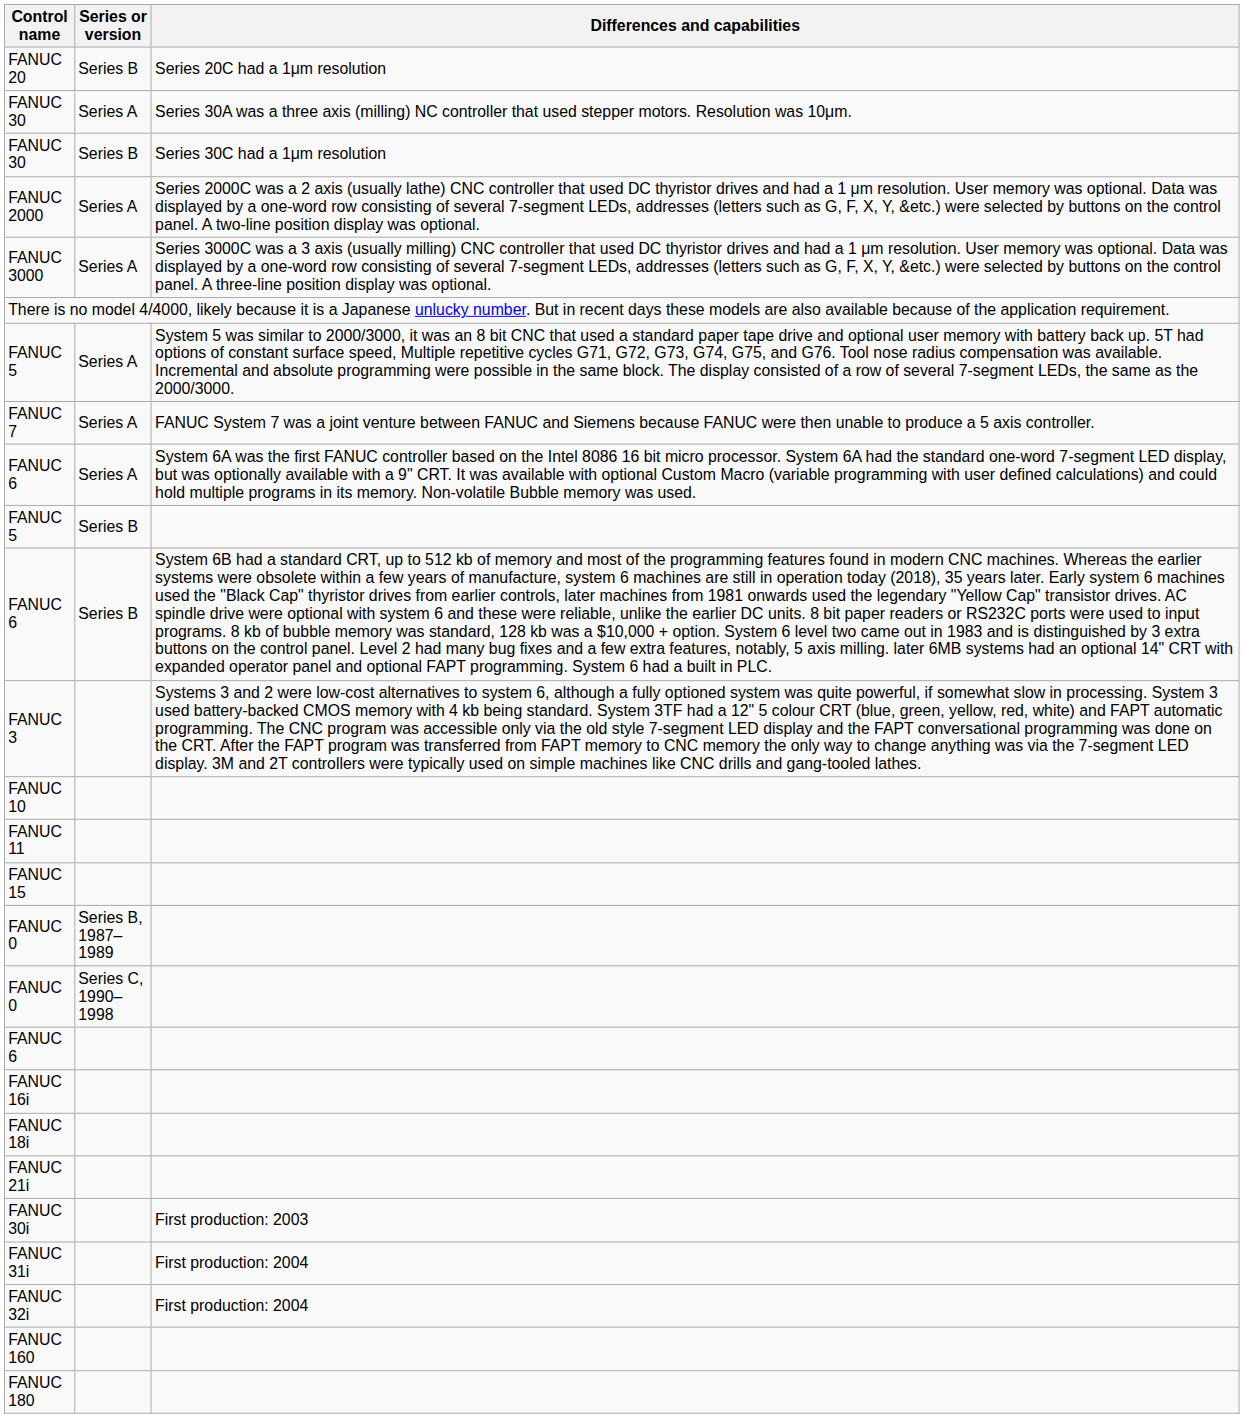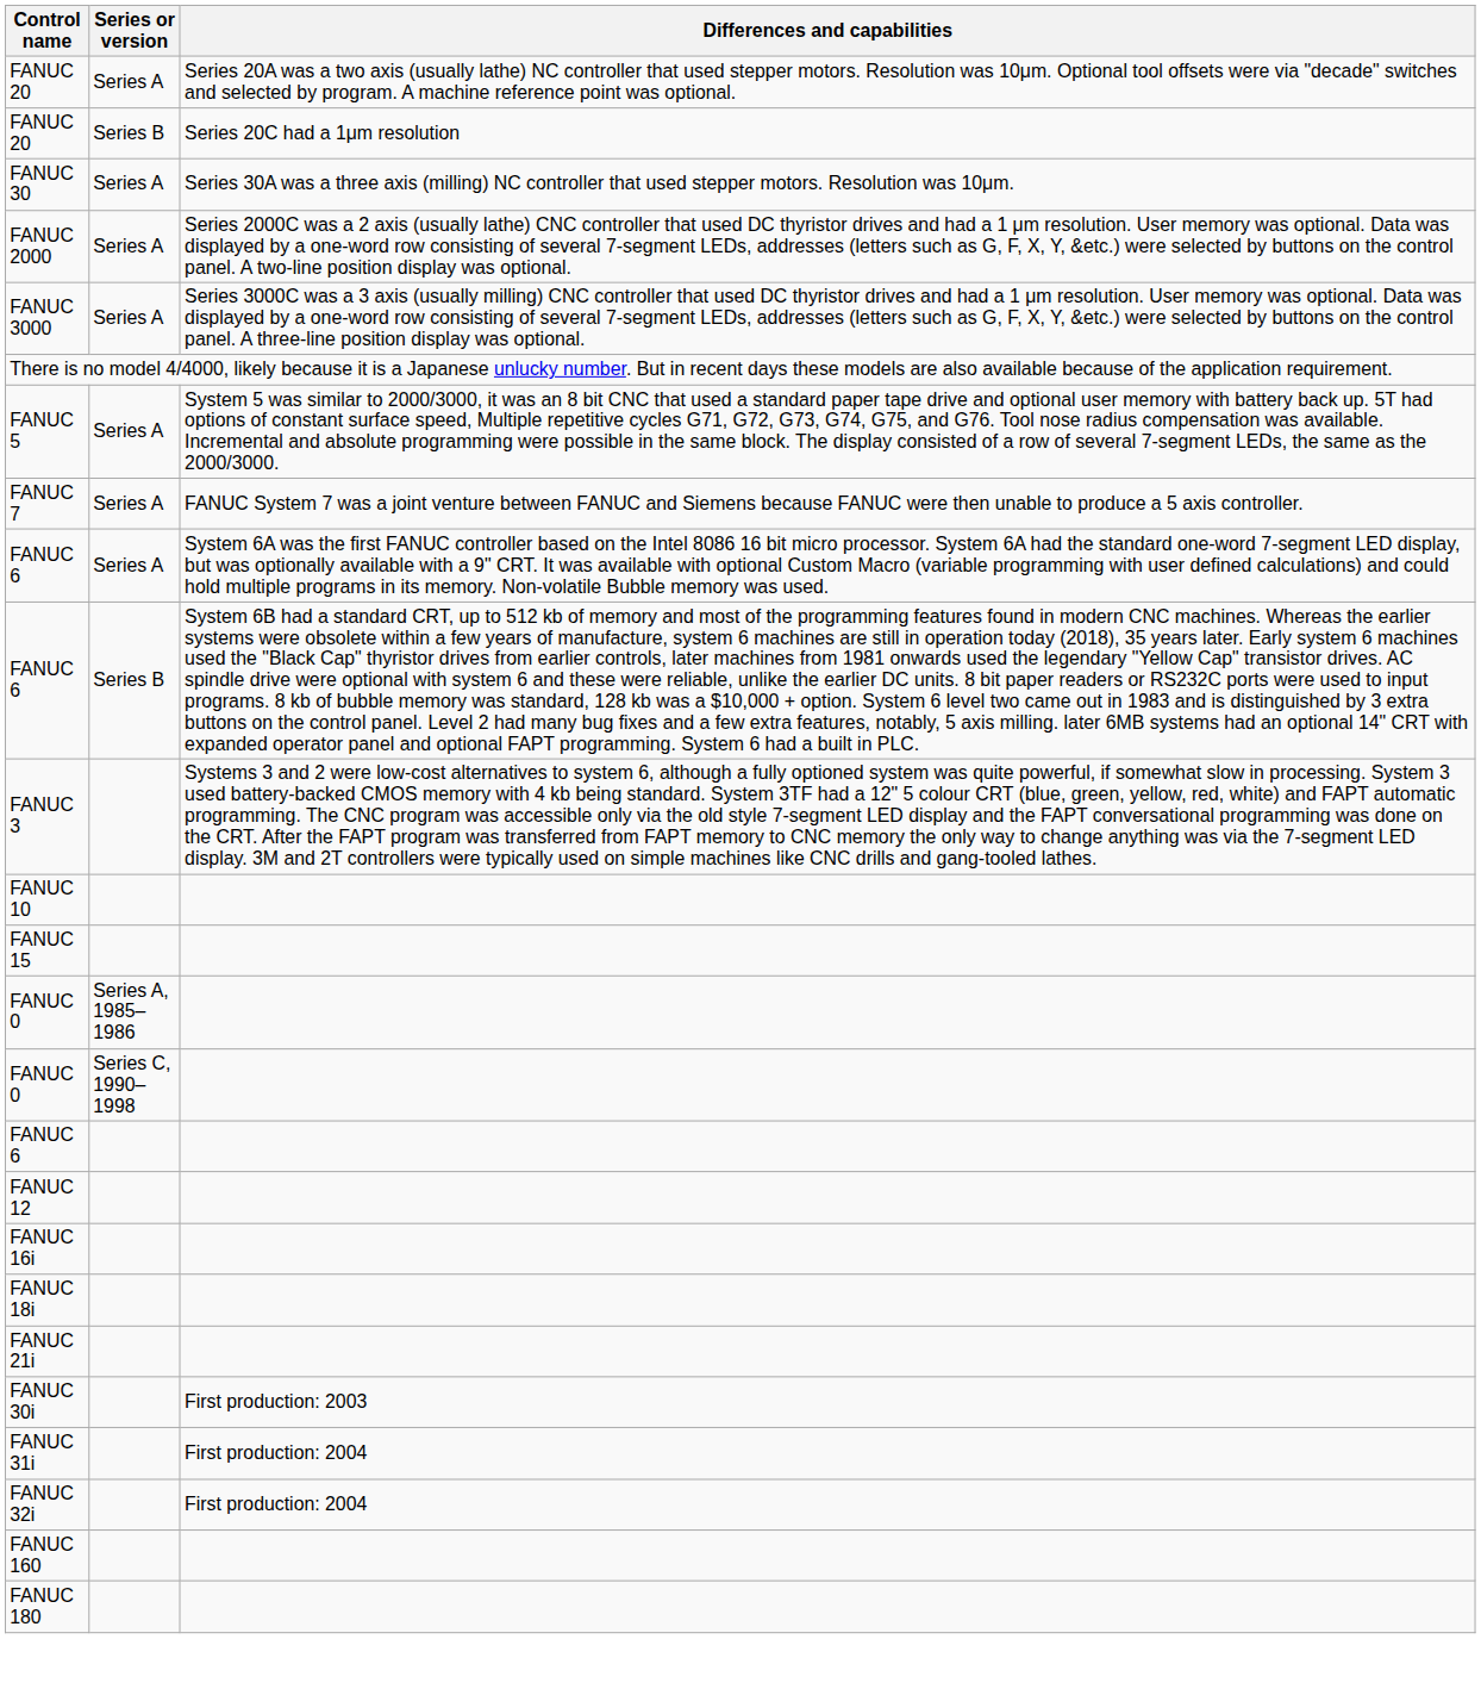 <table class="wikitable">
 <tr>
 <th>Control name</th>
 <th>Series or version</th>
 <th>Differences and capabilities</th>
+</tr>
+<tr>
+<td>FANUC 20</td>
+<td>Series A</td>
+<td>Series 20A was a two axis (usually lathe) NC controller that used stepper motors. Resolution was 10μm. Optional tool offsets were via "decade" switches and selected by program. A machine reference point was optional.</td>
 </tr>
 <tr>
 <td>FANUC 20</td>
 <td>Series B</td>
 <td>Series 20C had a 1μm resolution</td>
 </tr>
 <tr>
 <td>FANUC 30</td>
 <td>Series A</td>
 <td>Series 30A was a three axis (milling) NC controller that used stepper motors. Resolution was 10μm.</td>
-</tr>
-<tr>
-<td>FANUC 30</td>
-<td>Series B</td>
-<td>Series 30C had a 1μm resolution</td>
 </tr>
 <tr>
 <td>FANUC 2000</td>
 <td>Series A</td>
 <td>Series 2000C was a 2 axis (usually lathe) CNC controller that used DC thyristor drives and had a 1 μm resolution. User memory was optional. Data was displayed by a one-word row consisting of several 7-segment LEDs, addresses (letters such as G, F, X, Y, &etc.) were selected by buttons on the control panel. A two-line position display was optional.</td>
 </tr>
 <tr>
 <td>FANUC 3000</td>
 <td>Series A</td>
 <td>Series 3000C was a 3 axis (usually milling) CNC controller that used DC thyristor drives and had a 1 μm resolution. User memory was optional. Data was displayed by a one-word row consisting of several 7-segment LEDs, addresses (letters such as G, F, X, Y, &etc.) were selected by buttons on the control panel. A three-line position display was optional.</td>
 </tr>
 <tr>
 <td colspan="3">There is no model 4/4000, likely because it is a Japanese <a href='#'>unlucky number</a>. But in recent days these models are also available because of the application requirement.</td>
 </tr>
 <tr>
 <td>FANUC 5</td>
 <td>Series A</td>
 <td>System 5 was similar to 2000/3000, it was an 8 bit CNC that used a standard paper tape drive and optional user memory with battery back up. 5T had options of constant surface speed, Multiple repetitive cycles G71, G72, G73, G74, G75, and G76. Tool nose radius compensation was available. Incremental and absolute programming were possible in the same block. The display consisted of a row of several 7-segment LEDs, the same as the 2000/3000.</td>
 </tr>
 <tr>
 <td>FANUC 7</td>
 <td>Series A</td>
 <td>FANUC System 7 was a joint venture between FANUC and Siemens because FANUC were then unable to produce a 5 axis controller.</td>
 </tr>
 <tr>
 <td>FANUC 6</td>
 <td>Series A</td>
 <td>System 6A was the first FANUC controller based on the Intel 8086 16 bit micro processor. System 6A had the standard one-word 7-segment LED display, but was optionally available with a 9" CRT. It was available with optional Custom Macro (variable programming with user defined calculations) and could hold multiple programs in its memory. Non-volatile Bubble memory was used.</td>
 </tr>
 <tr>
-<td>FANUC 5</td>
-<td>Series B</td>
-<td> </td>
-</tr>
-<tr>
 <td>FANUC 6</td>
 <td>Series B</td>
 <td>System 6B had a standard CRT, up to 512 kb of memory and most of the programming features found in modern CNC machines. Whereas the earlier systems were obsolete within a few years of manufacture, system 6 machines are still in operation today (2018), 35 years later. Early system 6 machines used the "Black Cap" thyristor drives from earlier controls, later machines from 1981 onwards used the legendary "Yellow Cap" transistor drives. AC spindle drive were optional with system 6 and these were reliable, unlike the earlier DC units. 8 bit paper readers or RS232C ports were used to input programs. 8 kb of bubble memory was standard, 128 kb was a $10,000 + option. System 6 level two came out in 1983 and is distinguished by 3 extra buttons on the control panel. Level 2 had many bug fixes and a few extra features, notably, 5 axis milling. later 6MB systems had an optional 14" CRT with expanded operator panel and optional FAPT programming. System 6 had a built in PLC.</td>
 </tr>
 <tr>
 <td>FANUC 3</td>
 <td> </td>
 <td>Systems 3 and 2 were low-cost alternatives to system 6, although a fully optioned system was quite powerful, if somewhat slow in processing. System 3 used battery-backed CMOS memory with 4 kb being standard. System 3TF had a 12" 5 colour CRT (blue, green, yellow, red, white) and FAPT automatic programming. The CNC program was accessible only via the old style 7-segment LED display and the FAPT conversational programming was done on the CRT. After the FAPT program was transferred from FAPT memory to CNC memory the only way to change anything was via the 7-segment LED display. 3M and 2T controllers were typically used on simple machines like CNC drills and gang-tooled lathes.</td>
 </tr>
 <tr>
 <td>FANUC 10</td>
 <td> </td>
 <td> </td>
 </tr>
 <tr>
-<td>FANUC 11</td>
-<td> </td>
-<td> </td>
-</tr>
-<tr>
 <td>FANUC 15</td>
 <td> </td>
 <td> </td>
 </tr>
 <tr>
 <td>FANUC 0</td>
-<td>Series B, 1987–1989</td>
-<td> </td>
+<td>Series A, 1985–1986</td>
+<td></td>
 </tr>
 <tr>
 <td>FANUC 0</td>
 <td>Series C, 1990–1998</td>
 <td> </td>
 </tr>
 <tr>
 <td>FANUC 6</td>
+<td> </td>
+<td> </td>
+</tr>
+<tr>
+<td>FANUC 12</td>
 <td> </td>
 <td> </td>
 </tr>
 <tr>
 <td>FANUC 16i</td>
 <td> </td>
 <td> </td>
 </tr>
 <tr>
 <td>FANUC 18i</td>
 <td> </td>
 <td> </td>
 </tr>
 <tr>
 <td>FANUC 21i</td>
 <td> </td>
 <td> </td>
 </tr>
 <tr>
 <td>FANUC 30i</td>
 <td> </td>
 <td>First production: 2003</td>
 </tr>
 <tr>
 <td>FANUC 31i</td>
 <td> </td>
 <td>First production: 2004</td>
 </tr>
 <tr>
 <td>FANUC 32i</td>
 <td> </td>
 <td>First production: 2004</td>
 </tr>
 <tr>
 <td>FANUC 160</td>
 <td> </td>
 <td> </td>
 </tr>
 <tr>
 <td>FANUC 180</td>
 <td> </td>
 <td> </td>
 </tr>
 </table>
